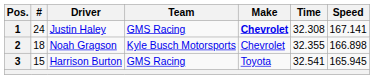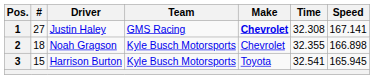 <table class="wikitable" style="font-size:95%">
 <tr>
 <th>Pos.</th>
 <th>#</th>
 <th>Driver</th>
 <th>Team</th>
 <th>Make</th>
 <th>Time</th>
 <th>Speed</th>
 </tr>
 <tr>
 <th>1</th>
-<td>24</td>
+<td>27</td>
 <td><a href='#'>Justin Haley</a></td>
 <td><a href='#'>GMS Racing</a></td>
 <td><strong><a href='#'>Chevrolet</a></strong></td>
 <td>32.308</td>
 <td>167.141</td>
 </tr>
 <tr>
 <th>2</th>
 <td>18</td>
 <td><a href='#'>Noah Gragson</a></td>
 <td><a href='#'>Kyle Busch Motorsports</a></td>
 <td><a href='#'>Chevrolet</a></td>
 <td>32.355</td>
 <td>166.898</td>
 </tr>
 <tr>
 <th>3</th>
 <td>15</td>
 <td><a href='#'>Harrison Burton</a></td>
-<td><a href='#'>GMS Racing</a></td>
+<td><a href='#'>Kyle Busch Motorsports</a></td>
 <td><a href='#'>Toyota</a></td>
 <td>32.541</td>
 <td>165.945</td>
 </tr>
 <tr>
 <th colspan="7"></th>
 </tr>
 </table>
